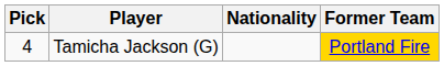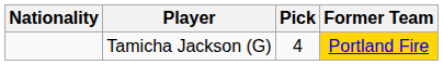 <table class="wikitable">
 <tr>
+<th>Nationality</th>
+<th>Player</th>
 <th>Pick</th>
-<th>Player</th>
-<th>Nationality</th>
 <th>Former Team</th>
 </tr>
 <tr align="center">
+<td></td>
+<td>Tamicha Jackson (G)</td>
 <td>4</td>
-<td>Tamicha Jackson (G)</td>
-<td></td>
 <td style="background: gold;"><a href='#'>Portland Fire</a></td>
 </tr>
 </table>
